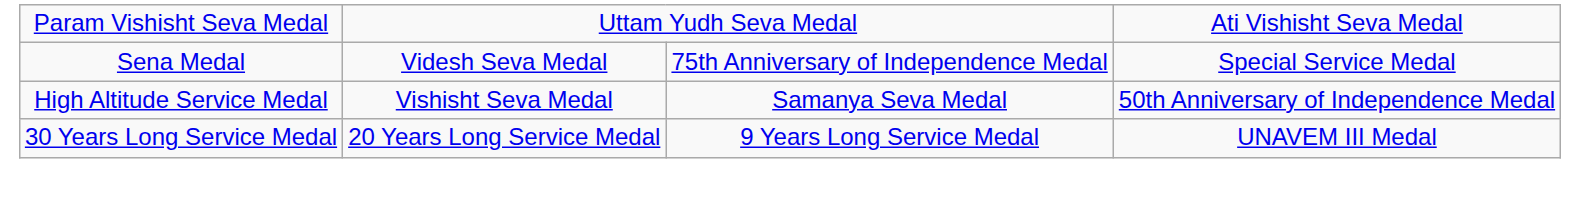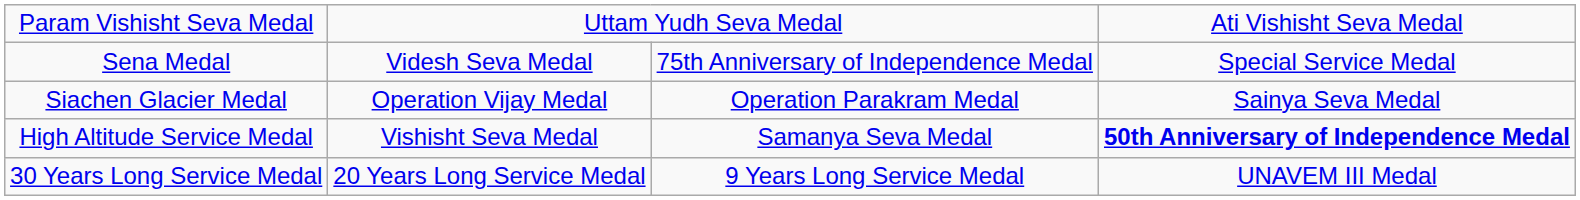 <table class="wikitable" style="margin:1em auto; text-align:center;">
 <tr>
 <td><a href='#'>Param Vishisht Seva Medal</a></td>
 <td colspan=2><a href='#'>Uttam Yudh Seva Medal</a></td>
 <td><a href='#'>Ati Vishisht Seva Medal</a></td>
 </tr>
 <tr>
 <td><a href='#'>Sena Medal</a></td>
 <td><a href='#'>Videsh Seva Medal</a></td>
 <td><a href='#'>75th Anniversary of Independence Medal</a></td>
 <td><a href='#'>Special Service Medal</a></td>
 </tr>
 <tr>
+<td><a href='#'>Siachen Glacier Medal</a></td>
+<td><a href='#'>Operation Vijay Medal</a></td>
+<td><a href='#'>Operation Parakram Medal</a></td>
+<td><a href='#'>Sainya Seva Medal</a></td>
+</tr>
+<tr>
 <td><a href='#'>High Altitude Service Medal</a></td>
 <td><a href='#'>Vishisht Seva Medal</a></td>
 <td><a href='#'>Samanya Seva Medal</a></td>
-<td><a href='#'>50th Anniversary of Independence Medal</a></td>
+<td><strong><a href='#'>50th Anniversary of Independence Medal</a></strong></td>
 </tr>
 <tr>
 <td><a href='#'>30 Years Long Service Medal</a></td>
 <td><a href='#'>20 Years Long Service Medal</a></td>
 <td><a href='#'>9 Years Long Service Medal</a></td>
 <td><a href='#'>UNAVEM III Medal</a></td>
 </tr>
 </table>
